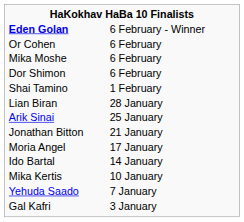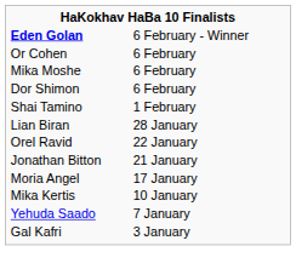 <table class="infobox" style="width:22em">
 <tr>
 <th colspan=2 style="text-align:center">HaKokhav HaBa 10 Finalists<br></th>
 </tr>
 <tr>
 <td><strong><a href='#'>Eden Golan</a></strong></td>
 <td>6 February - Winner</td>
 </tr>
 <tr>
 <td>Or Cohen</td>
 <td>6 February</td>
 </tr>
 <tr>
 <td>Mika Moshe</td>
 <td>6 February</td>
 </tr>
 <tr>
 <td>Dor Shimon</td>
 <td>6 February</td>
 </tr>
 <tr>
 <td>Shai Tamino</td>
 <td>1 February</td>
 </tr>
 <tr>
 <td>Lian Biran</td>
 <td>28 January</td>
 </tr>
 <tr>
-<td><a href='#'>Arik Sinai</a></td>
-<td>25 January</td>
+<td>Orel Ravid</td>
+<td>22 January</td>
 </tr>
 <tr>
 <td>Jonathan Bitton</td>
 <td>21 January</td>
 </tr>
 <tr>
 <td>Moria Angel</td>
 <td>17 January</td>
-</tr>
-<tr>
-<td>Ido Bartal</td>
-<td>14 January</td>
 </tr>
 <tr>
 <td>Mika Kertis</td>
 <td>10 January</td>
 </tr>
 <tr>
 <td><a href='#'>Yehuda Saado</a></td>
 <td>7 January</td>
 </tr>
 <tr>
 <td>Gal Kafri</td>
 <td>3 January</td>
 </tr>
 </table>
